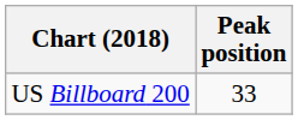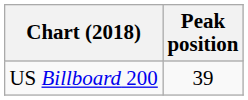 <table class="wikitable" style="text-align:center">
 <tr>
 <th>Chart (2018)</th>
 <th>Peak<br>position</th>
 </tr>
 <tr>
 <td align=left>US <a href='#'><em>Billboard</em> 200</a></td>
-<td>33</td>
+<td>39</td>
 </tr>
 </table>
